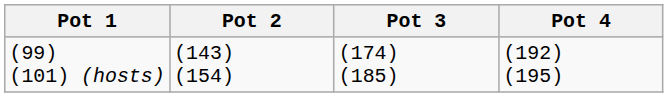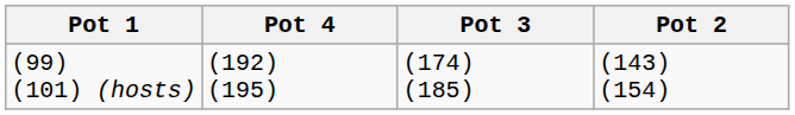 <table class="wikitable sortable">
 <tr>
 <th width=25%>Pot 1</th>
+<th width=25%>Pot 4</th>
+<th width=25%>Pot 3</th>
 <th width=25%>Pot 2</th>
-<th width=25%>Pot 3</th>
-<th width=25%>Pot 4</th>
 </tr>
 <tr>
 <td> (99)<br> (101) <em>(hosts)</em></td>
+<td> (192)<br> (195)</td>
+<td> (174)<br> (185)</td>
 <td> (143)<br> (154)</td>
-<td> (174)<br> (185)</td>
-<td> (192)<br> (195)</td>
 </tr>
 </table>
